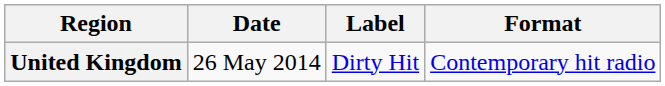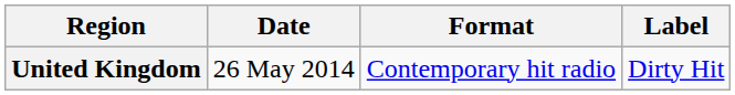 <table class="wikitable plainrowheaders">
 <tr>
 <th>Region</th>
 <th>Date</th>
+<th>Format</th>
 <th>Label</th>
-<th>Format</th>
 </tr>
 <tr>
 <th scope="row">United Kingdom</th>
 <td>26 May 2014</td>
+<td><a href='#'>Contemporary hit radio</a></td>
 <td><a href='#'>Dirty Hit</a></td>
-<td><a href='#'>Contemporary hit radio</a></td>
 </tr>
 </table>
